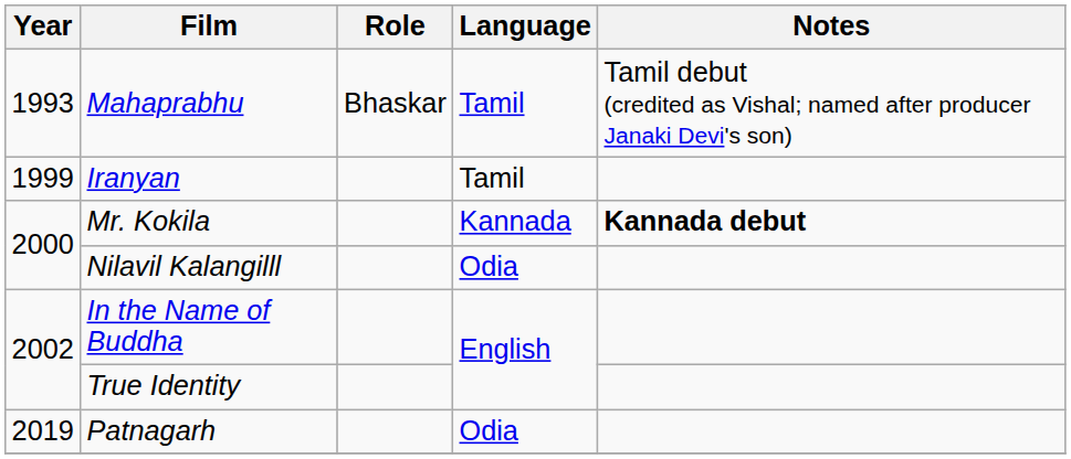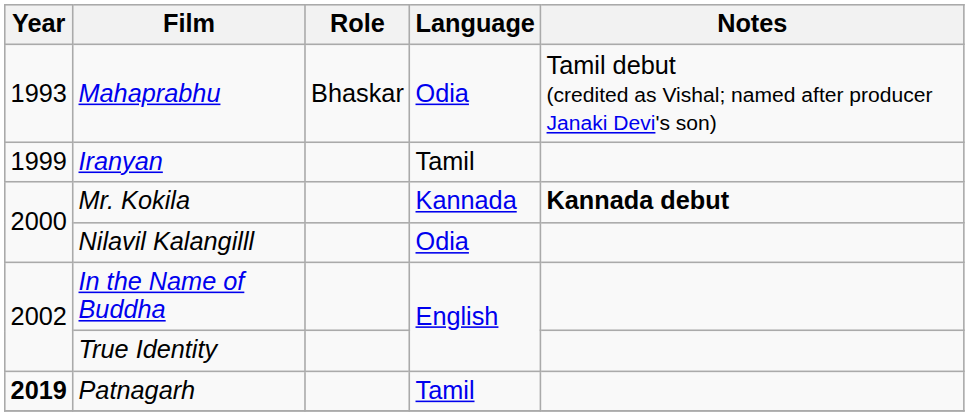 <table class="wikitable">
 <tr>
 <th>Year</th>
 <th>Film</th>
 <th>Role</th>
 <th>Language</th>
 <th>Notes</th>
 </tr>
 <tr>
 <td>1993</td>
 <td><a href='#'><em>Mahaprabhu</em></a></td>
 <td>Bhaskar</td>
-<td><a href='#'>Tamil</a></td>
+<td><a href='#'>Odia</a></td>
 <td>Tamil debut<br><small>(credited as Vishal; named after producer <a href='#'>Janaki Devi</a>'s son)</small></td>
 </tr>
 <tr>
 <td>1999</td>
 <td><a href='#'><em>Iranyan</em></a></td>
 <td></td>
 <td>Tamil</td>
 <td></td>
 </tr>
 <tr>
 <td rowspan="2">2000</td>
 <td><em>Mr. Kokila</em></td>
 <td></td>
 <td><a href='#'>Kannada</a></td>
 <td><strong>Kannada debut</strong></td>
 </tr>
 <tr>
 <td><em>Nilavil Kalangilll</em></td>
 <td></td>
 <td><a href='#'>Odia</a></td>
 <td></td>
 </tr>
 <tr>
 <td rowspan="2">2002</td>
 <td><em><a href='#'>In the Name of Buddha</a></em></td>
 <td></td>
 <td rowspan="2"><a href='#'>English</a></td>
 <td></td>
 </tr>
 <tr>
 <td><em>True Identity</em></td>
 <td></td>
 <td></td>
 </tr>
 <tr>
-<td>2019</td>
+<td><strong>2019</strong></td>
 <td><em>Patnagarh</em></td>
 <td></td>
-<td><a href='#'>Odia</a></td>
+<td><a href='#'>Tamil</a></td>
 <td></td>
 </tr>
 <tr>
 </tr>
 </table>
